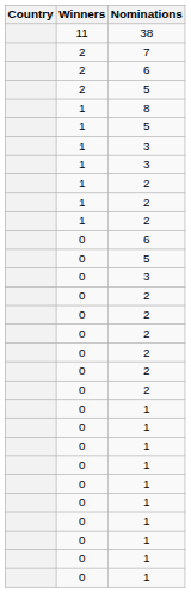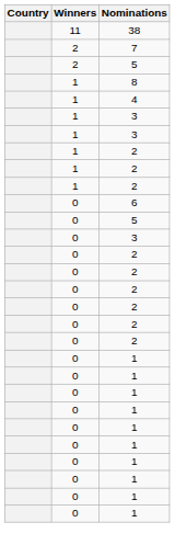 <table class="sortable wikitable plainrowheaders" style="text-align:center">
 <tr>
 <th scope=col>Country</th>
 <th scope=col data-sort-type=number>Winners</th>
 <th scope=col data-sort-type=number>Nominations</th>
 </tr>
 <tr>
 <th scope=row></th>
 <td>11</td>
 <td>38</td>
 </tr>
 <tr>
 <th scope=row></th>
 <td>2</td>
 <td>7</td>
 </tr>
 <tr>
 <th scope=row></th>
 <td>2</td>
-<td>6</td>
-</tr>
-<tr>
-<th scope=row></th>
-<td>2</td>
 <td>5</td>
 </tr>
 <tr>
 <th scope=row></th>
 <td>1</td>
 <td>8</td>
 </tr>
 <tr>
 <th scope=row></th>
 <td>1</td>
-<td>5</td>
+<td>4</td>
 </tr>
 <tr>
 <th scope=row></th>
 <td>1</td>
 <td>3</td>
 </tr>
 <tr>
 <th scope=row></th>
 <td>1</td>
 <td>3</td>
 </tr>
 <tr>
 <th scope=row></th>
 <td>1</td>
 <td>2</td>
 </tr>
 <tr>
 <th scope=row></th>
 <td>1</td>
 <td>2</td>
 </tr>
 <tr>
 <th scope=row></th>
 <td>1</td>
 <td>2</td>
 </tr>
 <tr>
 <th scope=row></th>
 <td>0</td>
 <td>6</td>
 </tr>
 <tr>
 <th scope=row></th>
 <td>0</td>
 <td>5</td>
 </tr>
 <tr>
 <th scope=row></th>
 <td>0</td>
 <td>3</td>
 </tr>
 <tr>
 <th scope=row></th>
 <td>0</td>
 <td>2</td>
 </tr>
 <tr>
 <th scope=row></th>
 <td>0</td>
 <td>2</td>
 </tr>
 <tr>
 <th scope=row></th>
 <td>0</td>
 <td>2</td>
 </tr>
 <tr>
 <th scope=row></th>
 <td>0</td>
 <td>2</td>
 </tr>
 <tr>
 <th scope=row></th>
 <td>0</td>
 <td>2</td>
 </tr>
 <tr>
 <th scope=row></th>
 <td>0</td>
 <td>2</td>
 </tr>
 <tr>
 <th scope=row></th>
 <td>0</td>
 <td>1</td>
 </tr>
 <tr>
 <th scope=row></th>
 <td>0</td>
 <td>1</td>
 </tr>
 <tr>
 <th scope=row></th>
 <td>0</td>
 <td>1</td>
 </tr>
 <tr>
 <th scope=row></th>
 <td>0</td>
 <td>1</td>
 </tr>
 <tr>
 <th scope=row></th>
 <td>0</td>
 <td>1</td>
 </tr>
 <tr>
 <th scope=row></th>
 <td>0</td>
 <td>1</td>
 </tr>
 <tr>
 <th scope=row></th>
 <td>0</td>
 <td>1</td>
 </tr>
 <tr>
 <th scope=row></th>
 <td>0</td>
 <td>1</td>
 </tr>
 <tr>
 <th scope=row></th>
 <td>0</td>
 <td>1</td>
 </tr>
 <tr>
 <th scope=row></th>
 <td>0</td>
 <td>1</td>
 </tr>
 </table>
